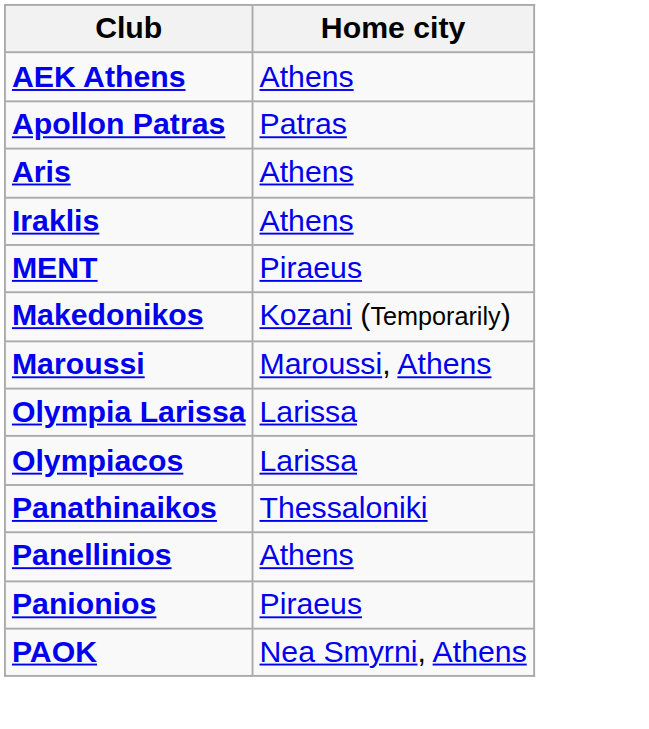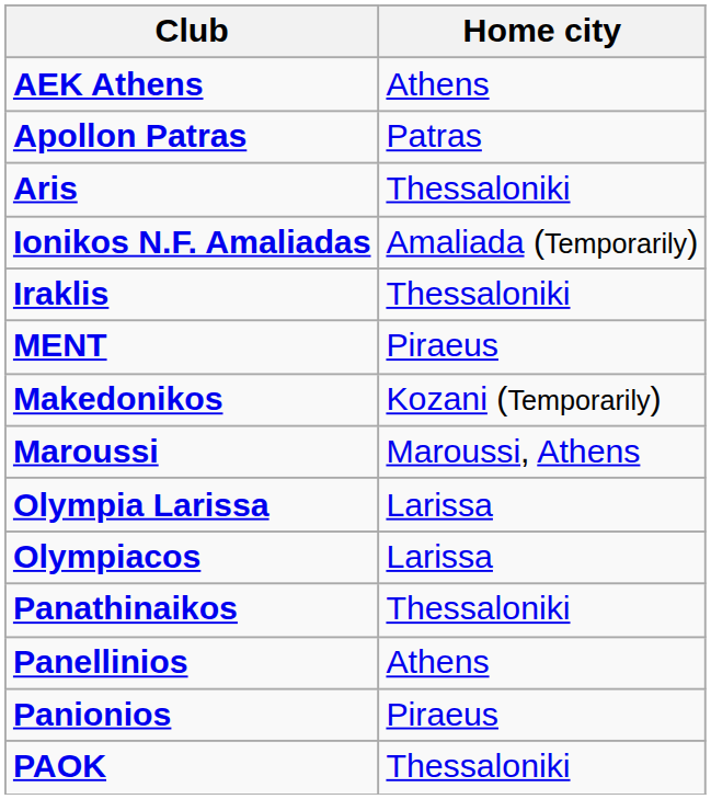 <table class="wikitable">
 <tr>
 <th>Club</th>
 <th>Home city</th>
 </tr>
 <tr>
 <td align="left"><strong><a href='#'>AEK Athens</a></strong></td>
 <td><a href='#'>Athens</a></td>
 </tr>
 <tr>
 <td align="left"><strong><a href='#'>Apollon Patras</a></strong></td>
 <td><a href='#'>Patras</a></td>
 </tr>
 <tr>
 <td align="left"><strong><a href='#'>Aris</a></strong></td>
-<td><a href='#'>Athens</a></td>
+<td><a href='#'>Thessaloniki</a></td>
+</tr>
+<tr>
+<td align="left"><strong><a href='#'>Ionikos N.F. Amaliadas</a></strong></td>
+<td><a href='#'>Amaliada</a> (<small>Temporarily</small>)</td>
 </tr>
 <tr>
 <td align="left"><strong><a href='#'>Iraklis</a></strong></td>
-<td><a href='#'>Athens</a></td>
+<td><a href='#'>Thessaloniki</a></td>
 </tr>
 <tr>
 <td align="left"><strong><a href='#'>MENT</a></strong></td>
 <td><a href='#'>Piraeus</a></td>
 </tr>
 <tr>
 <td align="left"><strong><a href='#'>Makedonikos</a></strong></td>
 <td><a href='#'>Kozani</a> (<small>Temporarily</small>)</td>
 </tr>
 <tr>
 <td align="left"><strong><a href='#'>Maroussi</a></strong></td>
 <td><a href='#'>Maroussi</a>, <a href='#'>Athens</a></td>
 </tr>
 <tr>
 <td align="left"><strong><a href='#'>Olympia Larissa</a></strong></td>
 <td><a href='#'>Larissa</a></td>
 </tr>
 <tr>
 <td align="left"><strong><a href='#'>Olympiacos</a></strong></td>
 <td><a href='#'>Larissa</a></td>
 </tr>
 <tr>
 <td align="left"><strong><a href='#'>Panathinaikos</a></strong></td>
 <td><a href='#'>Thessaloniki</a></td>
 </tr>
 <tr>
 <td align="left"><strong><a href='#'>Panellinios</a></strong></td>
 <td><a href='#'>Athens</a></td>
 </tr>
 <tr>
 <td align="left"><strong><a href='#'>Panionios</a></strong></td>
 <td><a href='#'>Piraeus</a></td>
 </tr>
 <tr>
 <td align="left"><strong><a href='#'>PAOK</a></strong></td>
-<td><a href='#'>Nea Smyrni</a>, <a href='#'>Athens</a></td>
+<td><a href='#'>Thessaloniki</a></td>
 </tr>
 </table>
